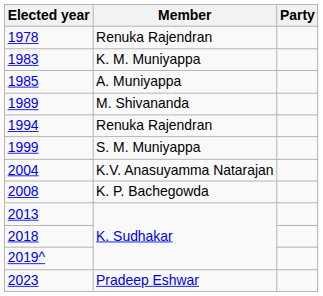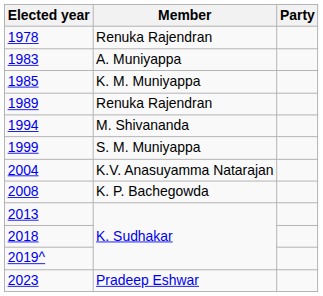 <table class="wikitable sortable">
 <tr>
 <th>Elected year</th>
 <th>Member</th>
 <th colspan=2>Party</th>
 </tr>
 <tr>
 <td><a href='#'>1978</a></td>
 <td>Renuka Rajendran</td>
 <td></td>
 </tr>
 <tr>
 <td><a href='#'>1983</a></td>
+<td>A. Muniyappa</td>
+<td></td>
+</tr>
+<tr>
+<td><a href='#'>1985</a></td>
 <td>K. M. Muniyappa</td>
 <td></td>
 </tr>
 <tr>
-<td><a href='#'>1985</a></td>
-<td>A. Muniyappa</td>
-<td></td>
-</tr>
-<tr>
 <td><a href='#'>1989</a></td>
-<td>M. Shivananda</td>
+<td>Renuka Rajendran</td>
 <td></td>
 </tr>
 <tr>
 <td><a href='#'>1994</a></td>
-<td>Renuka Rajendran</td>
+<td>M. Shivananda</td>
 <td></td>
 </tr>
 <tr>
 <td><a href='#'>1999</a></td>
 <td>S. M. Muniyappa</td>
 <td></td>
 </tr>
 <tr>
 <td><a href='#'>2004</a></td>
 <td>K.V. Anasuyamma Natarajan</td>
 </tr>
 <tr>
 <td><a href='#'>2008</a></td>
 <td>K. P. Bachegowda</td>
 <td></td>
 </tr>
 <tr>
 <td><a href='#'>2013</a></td>
 <td rowspan="3"><a href='#'>K. Sudhakar</a></td>
 <td></td>
 </tr>
 <tr>
 <td><a href='#'>2018</a></td>
 </tr>
 <tr>
 <td><a href='#'>2019^</a></td>
 <td></td>
 </tr>
 <tr>
 <td><a href='#'>2023</a></td>
 <td><a href='#'>Pradeep Eshwar</a></td>
 <td></td>
 </tr>
 </table>
